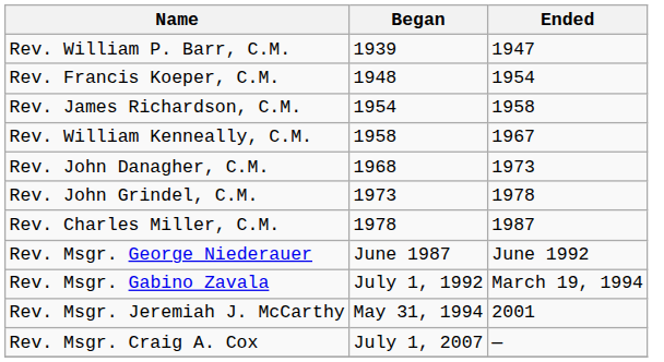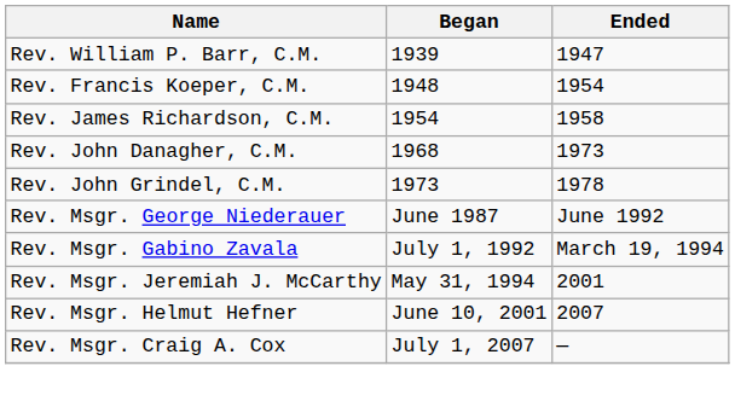 <table class="wikitable sortable" border="1">
 <tr>
 <th>Name</th>
 <th>Began</th>
 <th>Ended</th>
 </tr>
 <tr>
 <td>Rev. William P. Barr, C.M.</td>
 <td>1939</td>
 <td>1947</td>
 </tr>
 <tr>
 <td>Rev. Francis Koeper, C.M.</td>
 <td>1948</td>
 <td>1954</td>
 </tr>
 <tr>
 <td>Rev. James Richardson, C.M.</td>
 <td>1954</td>
 <td>1958</td>
 </tr>
 <tr>
-<td>Rev. William Kenneally, C.M.</td>
-<td>1958</td>
-<td>1967</td>
-</tr>
-<tr>
 <td>Rev. John Danagher, C.M.</td>
 <td>1968</td>
 <td>1973</td>
 </tr>
 <tr>
 <td>Rev. John Grindel, C.M.</td>
 <td>1973</td>
 <td>1978</td>
-</tr>
-<tr>
-<td>Rev. Charles Miller, C.M.</td>
-<td>1978</td>
-<td>1987</td>
 </tr>
 <tr>
 <td>Rev. Msgr. <a href='#'>George Niederauer</a></td>
 <td>June 1987</td>
 <td>June 1992</td>
 </tr>
 <tr>
 <td>Rev. Msgr. <a href='#'>Gabino Zavala</a></td>
 <td>July 1, 1992</td>
 <td>March 19, 1994</td>
 </tr>
 <tr>
 <td>Rev. Msgr. Jeremiah J. McCarthy</td>
 <td>May 31, 1994</td>
 <td>2001</td>
 </tr>
 <tr>
+<td>Rev. Msgr. Helmut Hefner</td>
+<td>June 10, 2001</td>
+<td>2007</td>
+</tr>
+<tr>
 <td>Rev. Msgr. Craig A. Cox</td>
 <td>July 1, 2007</td>
 <td>—</td>
 </tr>
 <tr>
 </tr>
 </table>
